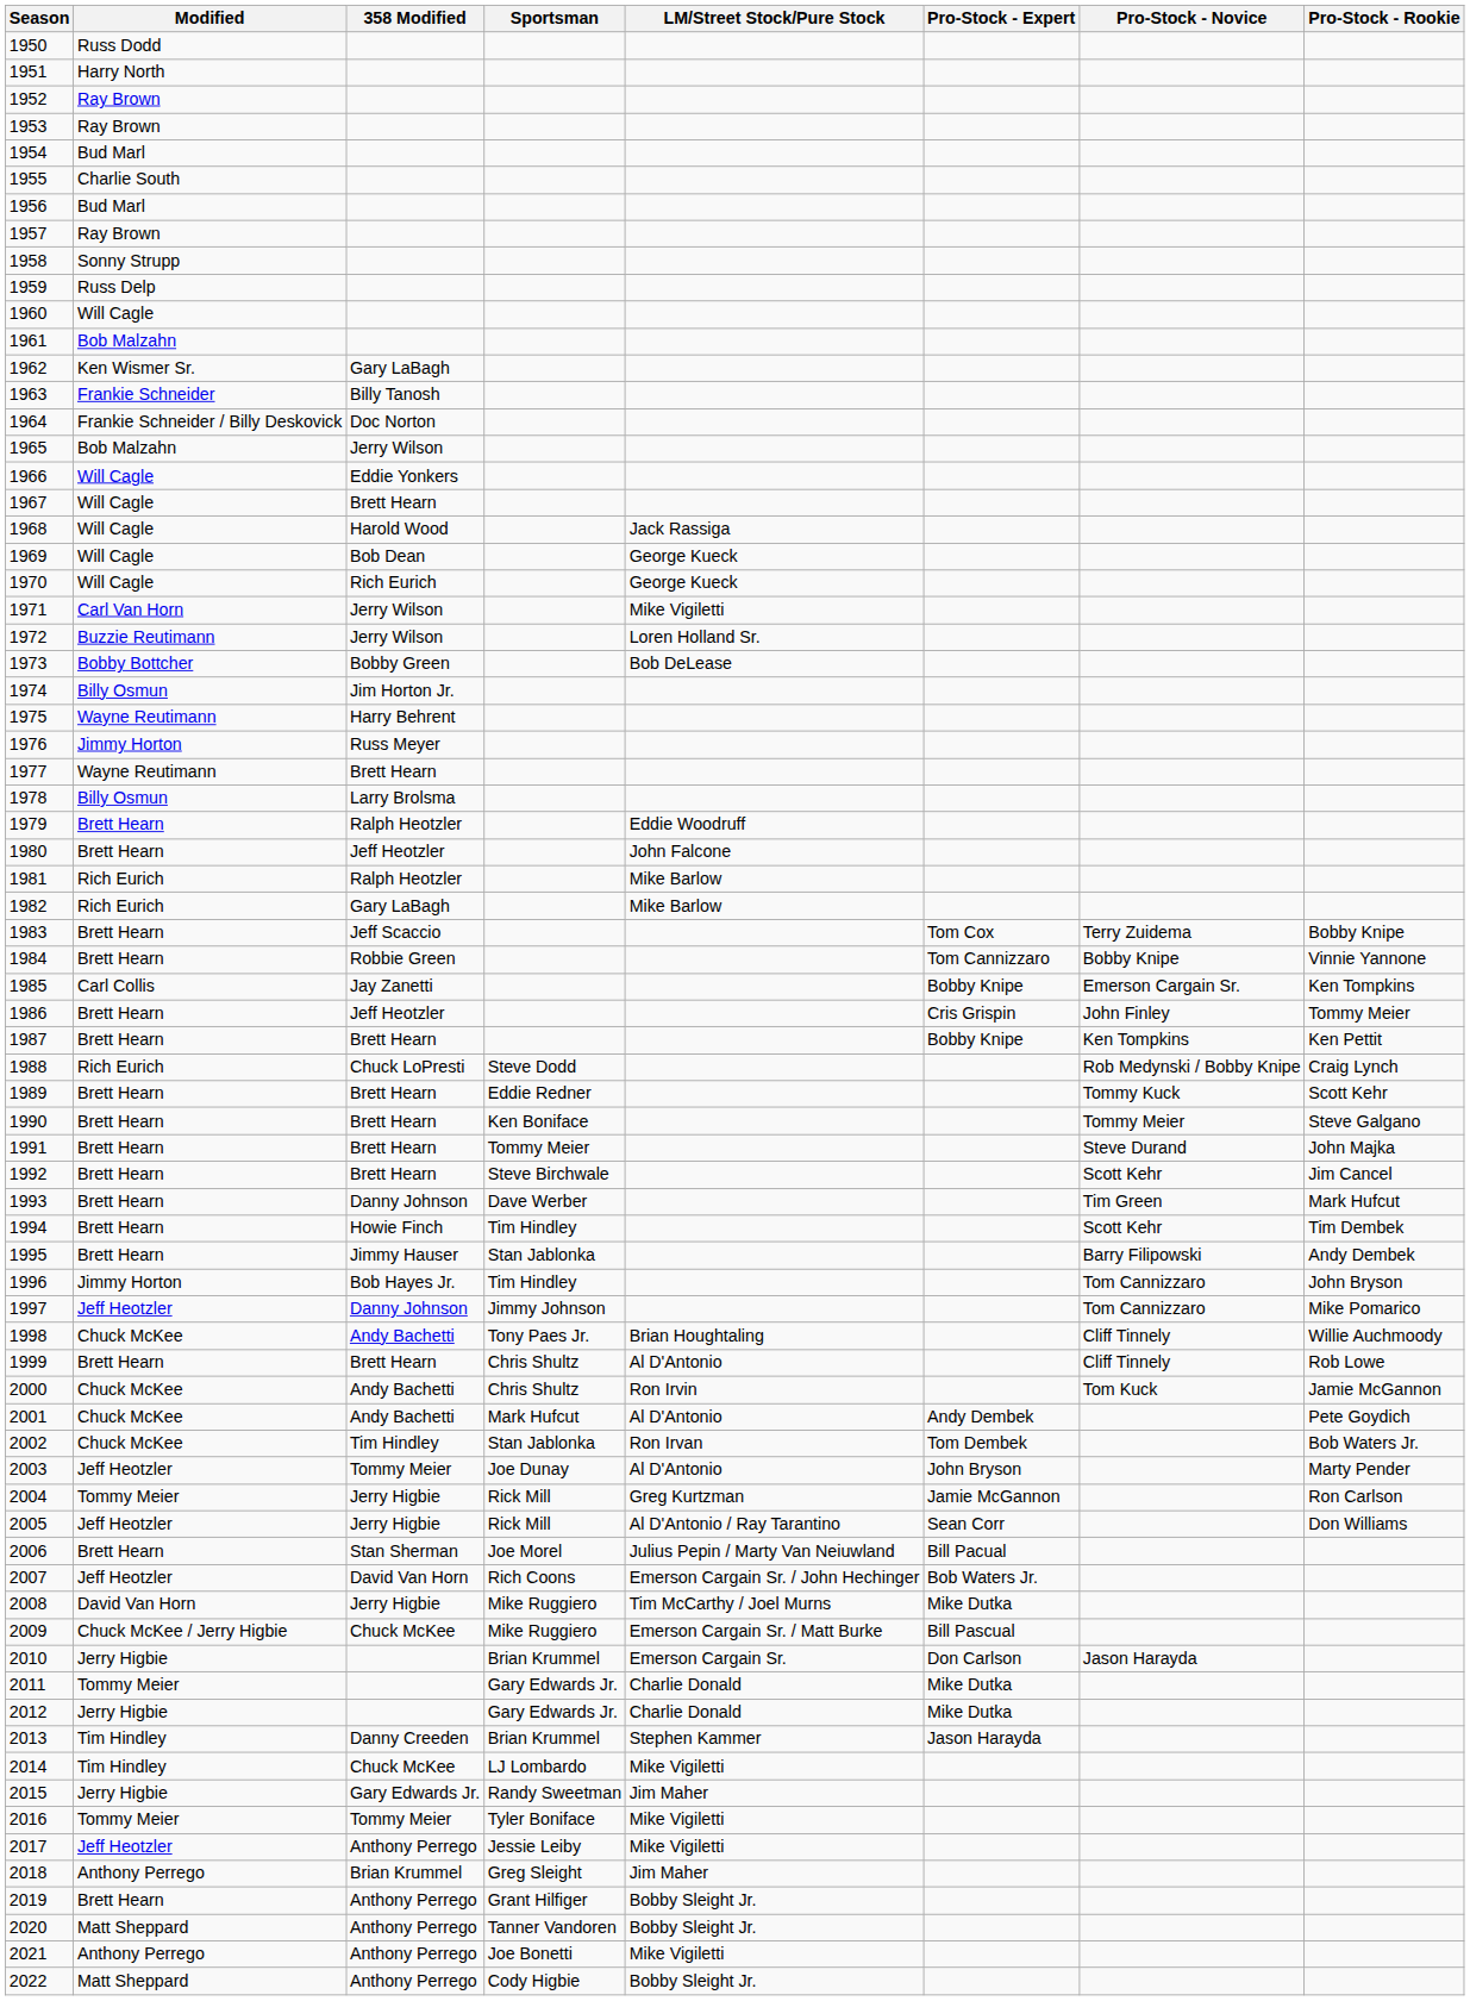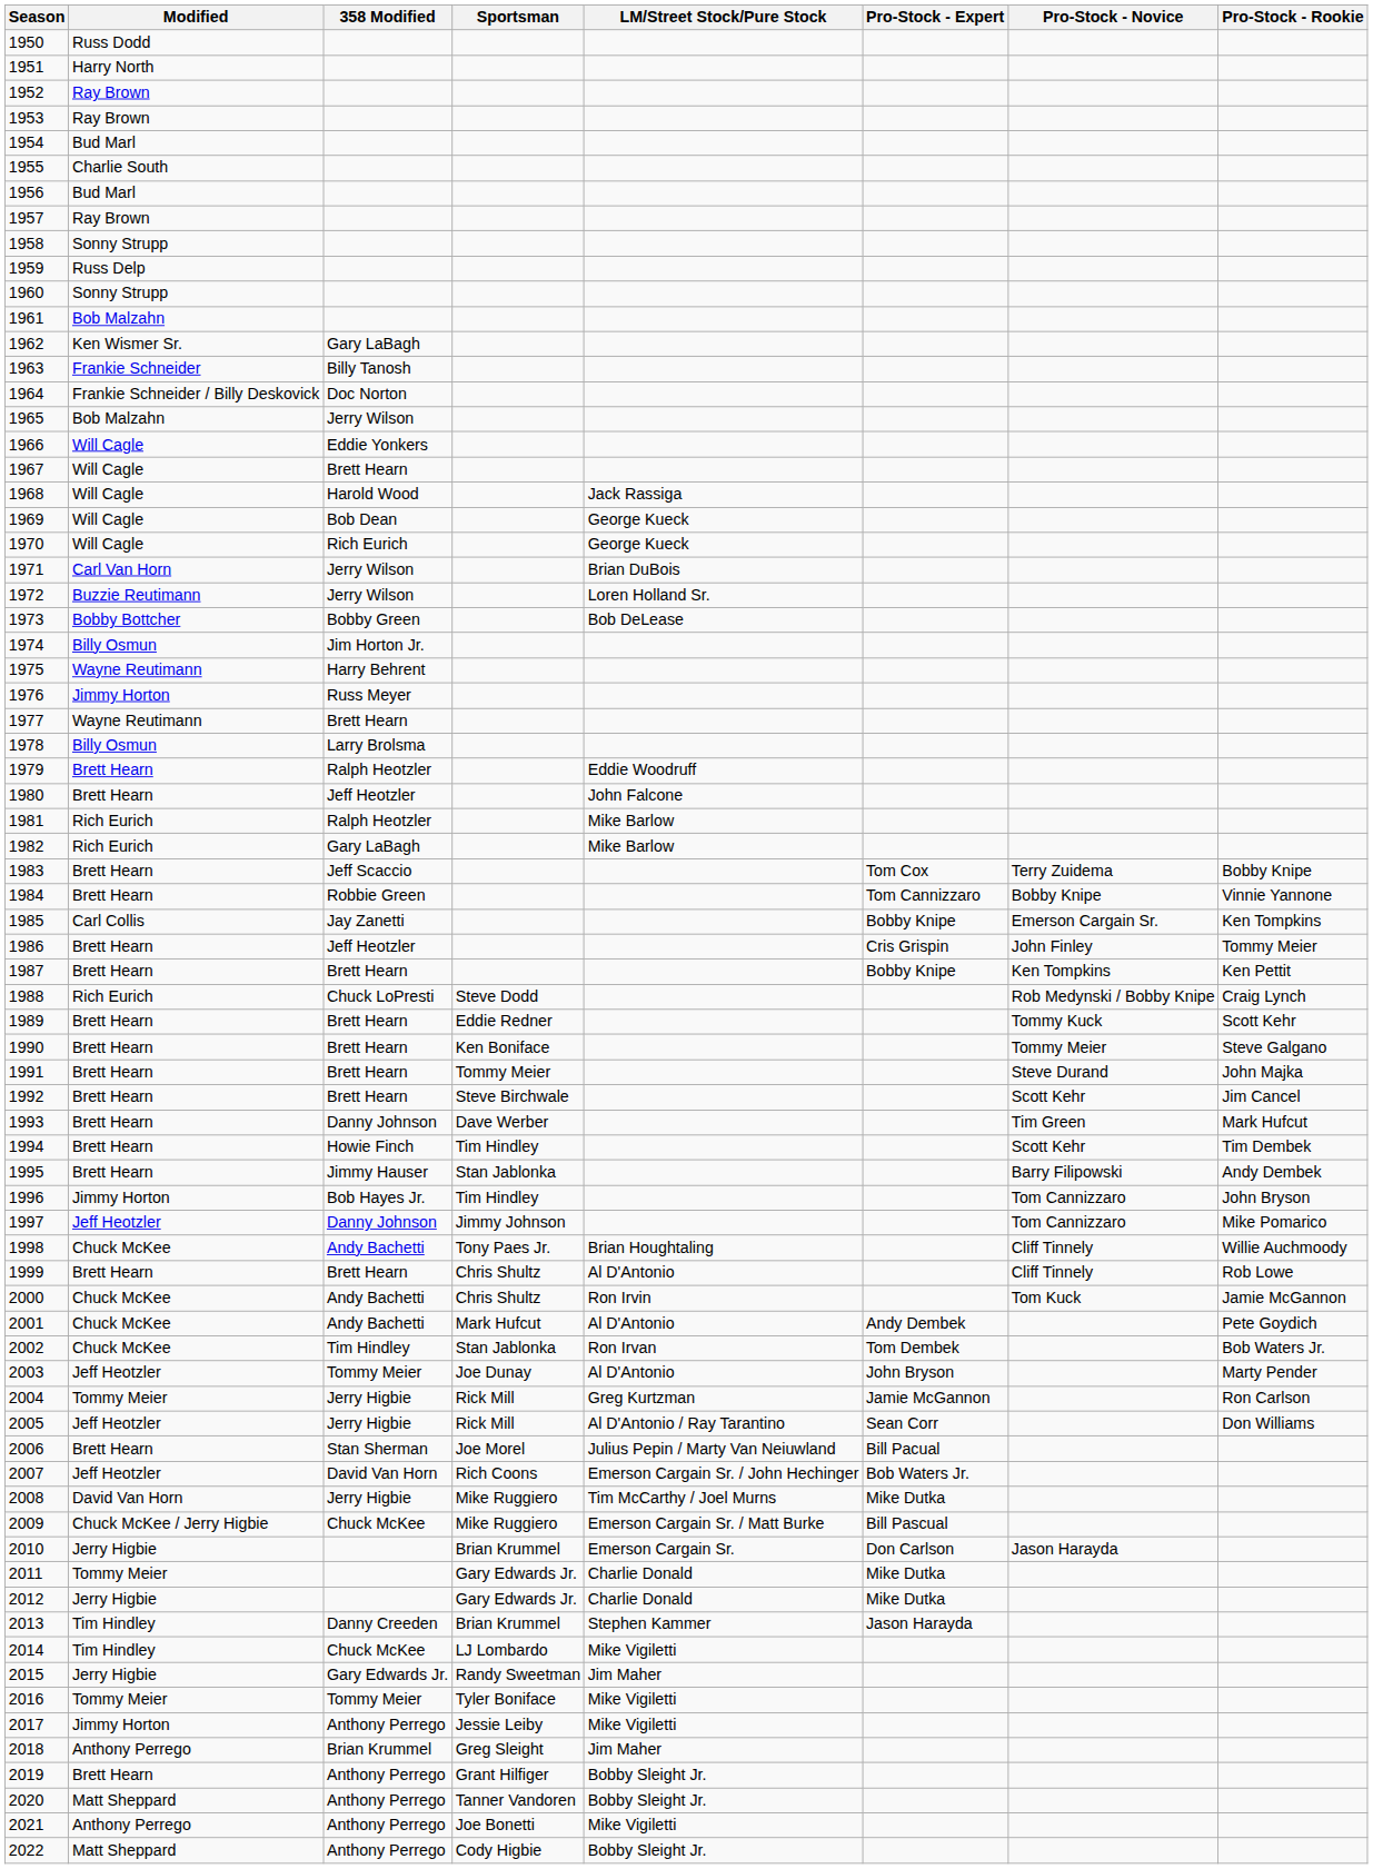 <table class="wikitable">
 <tr>
 <th>Season</th>
 <th>Modified</th>
 <th>358 Modified</th>
 <th>Sportsman</th>
 <th>LM/Street Stock/Pure Stock</th>
 <th>Pro-Stock - Expert</th>
 <th>Pro-Stock - Novice</th>
 <th>Pro-Stock - Rookie</th>
 </tr>
 <tr>
 <td>1950</td>
 <td>Russ Dodd</td>
 <td></td>
 <td></td>
 <td></td>
 <td></td>
 <td></td>
 <td></td>
 </tr>
 <tr>
 <td>1951</td>
 <td>Harry North</td>
 <td></td>
 <td></td>
 <td></td>
 <td></td>
 <td></td>
 <td></td>
 </tr>
 <tr>
 <td>1952</td>
 <td><a href='#'>Ray Brown</a></td>
 <td></td>
 <td></td>
 <td></td>
 <td></td>
 <td></td>
 <td></td>
 </tr>
 <tr>
 <td>1953</td>
 <td>Ray Brown</td>
 <td></td>
 <td></td>
 <td></td>
 <td></td>
 <td></td>
 <td></td>
 </tr>
 <tr>
 <td>1954</td>
 <td>Bud Marl</td>
 <td></td>
 <td></td>
 <td></td>
 <td></td>
 <td></td>
 <td></td>
 </tr>
 <tr>
 <td>1955</td>
 <td>Charlie South</td>
 <td></td>
 <td></td>
 <td></td>
 <td></td>
 <td></td>
 <td></td>
 </tr>
 <tr>
 <td>1956</td>
 <td>Bud Marl</td>
 <td></td>
 <td></td>
 <td></td>
 <td></td>
 <td></td>
 <td></td>
 </tr>
 <tr>
 <td>1957</td>
 <td>Ray Brown</td>
 <td></td>
 <td></td>
 <td></td>
 <td></td>
 <td></td>
 <td></td>
 </tr>
 <tr>
 <td>1958</td>
 <td>Sonny Strupp</td>
 <td></td>
 <td></td>
 <td></td>
 <td></td>
 <td></td>
 <td></td>
 </tr>
 <tr>
 <td>1959</td>
 <td>Russ Delp</td>
 <td></td>
 <td></td>
 <td></td>
 <td></td>
 <td></td>
 <td></td>
 </tr>
 <tr>
 <td>1960</td>
-<td>Will Cagle</td>
+<td>Sonny Strupp</td>
 <td></td>
 <td></td>
 <td></td>
 <td></td>
 <td></td>
 <td></td>
 </tr>
 <tr>
 <td>1961</td>
 <td><a href='#'>Bob Malzahn</a></td>
 <td></td>
 <td></td>
 <td></td>
 <td></td>
 <td></td>
 <td></td>
 </tr>
 <tr>
 <td>1962</td>
 <td>Ken Wismer Sr.</td>
 <td>Gary LaBagh</td>
 <td></td>
 <td></td>
 <td></td>
 <td></td>
 <td></td>
 </tr>
 <tr>
 <td>1963</td>
 <td><a href='#'>Frankie Schneider</a></td>
 <td>Billy Tanosh</td>
 <td></td>
 <td></td>
 <td></td>
 <td></td>
 <td></td>
 </tr>
 <tr>
 <td>1964</td>
 <td>Frankie Schneider / Billy Deskovick</td>
 <td>Doc Norton</td>
 <td></td>
 <td></td>
 <td></td>
 <td></td>
 <td></td>
 </tr>
 <tr>
 <td>1965</td>
 <td>Bob Malzahn</td>
 <td>Jerry Wilson</td>
 <td></td>
 <td></td>
 <td></td>
 <td></td>
 <td></td>
 </tr>
 <tr>
 <td>1966</td>
 <td><a href='#'>Will Cagle</a></td>
 <td>Eddie Yonkers</td>
 <td></td>
 <td></td>
 <td></td>
 <td></td>
 <td></td>
 </tr>
 <tr>
 <td>1967</td>
 <td>Will Cagle</td>
 <td>Brett Hearn</td>
 <td></td>
 <td></td>
 <td></td>
 <td></td>
 <td></td>
 </tr>
 <tr>
 <td>1968</td>
 <td>Will Cagle</td>
 <td>Harold Wood</td>
 <td></td>
 <td>Jack Rassiga</td>
 <td></td>
 <td></td>
 <td></td>
 </tr>
 <tr>
 <td>1969</td>
 <td>Will Cagle</td>
 <td>Bob Dean</td>
 <td></td>
 <td>George Kueck</td>
 <td></td>
 <td></td>
 <td></td>
 </tr>
 <tr>
 <td>1970</td>
 <td>Will Cagle</td>
 <td>Rich Eurich</td>
 <td></td>
 <td>George Kueck</td>
 <td></td>
 <td></td>
 <td></td>
 </tr>
 <tr>
 <td>1971</td>
 <td><a href='#'>Carl Van Horn</a></td>
 <td>Jerry Wilson</td>
 <td></td>
-<td>Mike Vigiletti</td>
+<td>Brian DuBois</td>
 <td></td>
 <td></td>
 <td></td>
 </tr>
 <tr>
 <td>1972</td>
 <td><a href='#'>Buzzie Reutimann</a></td>
 <td>Jerry Wilson</td>
 <td></td>
 <td>Loren Holland Sr.</td>
 <td></td>
 <td></td>
 <td></td>
 </tr>
 <tr>
 <td>1973</td>
 <td><a href='#'>Bobby Bottcher</a></td>
 <td>Bobby Green</td>
 <td></td>
 <td>Bob DeLease</td>
 <td></td>
 <td></td>
 <td></td>
 </tr>
 <tr>
 <td>1974</td>
 <td><a href='#'>Billy Osmun</a></td>
 <td>Jim Horton Jr.</td>
 <td></td>
 <td></td>
 <td></td>
 <td></td>
 <td></td>
 </tr>
 <tr>
 <td>1975</td>
 <td><a href='#'>Wayne Reutimann</a></td>
 <td>Harry Behrent</td>
 <td></td>
 <td></td>
 <td></td>
 <td></td>
 <td></td>
 </tr>
 <tr>
 <td>1976</td>
 <td><a href='#'>Jimmy Horton</a></td>
 <td>Russ Meyer</td>
 <td></td>
 <td></td>
 <td></td>
 <td></td>
 <td></td>
 </tr>
 <tr>
 <td>1977</td>
 <td>Wayne Reutimann</td>
 <td>Brett Hearn</td>
 <td></td>
 <td></td>
 <td></td>
 <td></td>
 <td></td>
 </tr>
 <tr>
 <td>1978</td>
 <td><a href='#'>Billy Osmun</a></td>
 <td>Larry Brolsma</td>
 <td></td>
 <td></td>
 <td></td>
 <td></td>
 <td></td>
 </tr>
 <tr>
 <td>1979</td>
 <td><a href='#'>Brett Hearn</a></td>
 <td>Ralph Heotzler</td>
 <td></td>
 <td>Eddie Woodruff</td>
 <td></td>
 <td></td>
 <td></td>
 </tr>
 <tr>
 <td>1980</td>
 <td>Brett Hearn</td>
 <td>Jeff Heotzler</td>
 <td></td>
 <td>John Falcone</td>
 <td></td>
 <td></td>
 <td></td>
 </tr>
 <tr>
 <td>1981</td>
 <td>Rich Eurich</td>
 <td>Ralph Heotzler</td>
 <td></td>
 <td>Mike Barlow</td>
 <td></td>
 <td></td>
 <td></td>
 </tr>
 <tr>
 <td>1982</td>
 <td>Rich Eurich</td>
 <td>Gary LaBagh</td>
 <td></td>
 <td>Mike Barlow</td>
 <td></td>
 <td></td>
 <td></td>
 </tr>
 <tr>
 <td>1983</td>
 <td>Brett Hearn</td>
 <td>Jeff Scaccio</td>
 <td></td>
 <td></td>
 <td>Tom Cox</td>
 <td>Terry Zuidema</td>
 <td>Bobby Knipe</td>
 </tr>
 <tr>
 <td>1984</td>
 <td>Brett Hearn</td>
 <td>Robbie Green</td>
 <td></td>
 <td></td>
 <td>Tom Cannizzaro</td>
 <td>Bobby Knipe</td>
 <td>Vinnie Yannone</td>
 </tr>
 <tr>
 <td>1985</td>
 <td>Carl Collis</td>
 <td>Jay Zanetti</td>
 <td></td>
 <td></td>
 <td>Bobby Knipe</td>
 <td>Emerson Cargain Sr.</td>
 <td>Ken Tompkins</td>
 </tr>
 <tr>
 <td>1986</td>
 <td>Brett Hearn</td>
 <td>Jeff Heotzler</td>
 <td></td>
 <td></td>
 <td>Cris Grispin</td>
 <td>John Finley</td>
 <td>Tommy Meier</td>
 </tr>
 <tr>
 <td>1987</td>
 <td>Brett Hearn</td>
 <td>Brett Hearn</td>
 <td></td>
 <td></td>
 <td>Bobby Knipe</td>
 <td>Ken Tompkins</td>
 <td>Ken Pettit</td>
 </tr>
 <tr>
 <td>1988</td>
 <td>Rich Eurich</td>
 <td>Chuck LoPresti</td>
 <td>Steve Dodd</td>
 <td></td>
 <td></td>
 <td>Rob Medynski / Bobby Knipe</td>
 <td>Craig Lynch</td>
 </tr>
 <tr>
 <td>1989</td>
 <td>Brett Hearn</td>
 <td>Brett Hearn</td>
 <td>Eddie Redner</td>
 <td></td>
 <td></td>
 <td>Tommy Kuck</td>
 <td>Scott Kehr</td>
 </tr>
 <tr>
 <td>1990</td>
 <td>Brett Hearn</td>
 <td>Brett Hearn</td>
 <td>Ken Boniface</td>
 <td></td>
 <td></td>
 <td>Tommy Meier</td>
 <td>Steve Galgano</td>
 </tr>
 <tr>
 <td>1991</td>
 <td>Brett Hearn</td>
 <td>Brett Hearn</td>
 <td>Tommy Meier</td>
 <td></td>
 <td></td>
 <td>Steve Durand</td>
 <td>John Majka</td>
 </tr>
 <tr>
 <td>1992</td>
 <td>Brett Hearn</td>
 <td>Brett Hearn</td>
 <td>Steve Birchwale</td>
 <td></td>
 <td></td>
 <td>Scott Kehr</td>
 <td>Jim Cancel</td>
 </tr>
 <tr>
 <td>1993</td>
 <td>Brett Hearn</td>
 <td>Danny Johnson</td>
 <td>Dave Werber</td>
 <td></td>
 <td></td>
 <td>Tim Green</td>
 <td>Mark Hufcut</td>
 </tr>
 <tr>
 <td>1994</td>
 <td>Brett Hearn</td>
 <td>Howie Finch</td>
 <td>Tim Hindley</td>
 <td></td>
 <td></td>
 <td>Scott Kehr</td>
 <td>Tim Dembek</td>
 </tr>
 <tr>
 <td>1995</td>
 <td>Brett Hearn</td>
 <td>Jimmy Hauser</td>
 <td>Stan Jablonka</td>
 <td></td>
 <td></td>
 <td>Barry Filipowski</td>
 <td>Andy Dembek</td>
 </tr>
 <tr>
 <td>1996</td>
 <td>Jimmy Horton</td>
 <td>Bob Hayes Jr.</td>
 <td>Tim Hindley</td>
 <td></td>
 <td></td>
 <td>Tom Cannizzaro</td>
 <td>John Bryson</td>
 </tr>
 <tr>
 <td>1997</td>
 <td><a href='#'>Jeff Heotzler</a></td>
 <td><a href='#'>Danny Johnson</a></td>
 <td>Jimmy Johnson</td>
 <td></td>
 <td></td>
 <td>Tom Cannizzaro</td>
 <td>Mike Pomarico</td>
 </tr>
 <tr>
 <td>1998</td>
 <td>Chuck McKee</td>
 <td><a href='#'>Andy Bachetti</a></td>
 <td>Tony Paes Jr.</td>
 <td>Brian Houghtaling</td>
 <td></td>
 <td>Cliff Tinnely</td>
 <td>Willie Auchmoody</td>
 </tr>
 <tr>
 <td>1999</td>
 <td>Brett Hearn</td>
 <td>Brett Hearn</td>
 <td>Chris Shultz</td>
 <td>Al D'Antonio</td>
 <td></td>
 <td>Cliff Tinnely</td>
 <td>Rob Lowe</td>
 </tr>
 <tr>
 <td>2000</td>
 <td>Chuck McKee</td>
 <td>Andy Bachetti</td>
 <td>Chris Shultz</td>
 <td>Ron Irvin</td>
 <td></td>
 <td>Tom Kuck</td>
 <td>Jamie McGannon</td>
 </tr>
 <tr>
 <td>2001</td>
 <td>Chuck McKee</td>
 <td>Andy Bachetti</td>
 <td>Mark Hufcut</td>
 <td>Al D'Antonio</td>
 <td>Andy Dembek</td>
 <td></td>
 <td>Pete Goydich</td>
 </tr>
 <tr>
 <td>2002</td>
 <td>Chuck McKee</td>
 <td>Tim Hindley</td>
 <td>Stan Jablonka</td>
 <td>Ron Irvan</td>
 <td>Tom Dembek</td>
 <td></td>
 <td>Bob Waters Jr.</td>
 </tr>
 <tr>
 <td>2003</td>
 <td>Jeff Heotzler</td>
 <td>Tommy Meier</td>
 <td>Joe Dunay</td>
 <td>Al D'Antonio</td>
 <td>John Bryson</td>
 <td></td>
 <td>Marty Pender</td>
 </tr>
 <tr>
 <td>2004</td>
 <td>Tommy Meier</td>
 <td>Jerry Higbie</td>
 <td>Rick Mill</td>
 <td>Greg Kurtzman</td>
 <td>Jamie McGannon</td>
 <td></td>
 <td>Ron Carlson</td>
 </tr>
 <tr>
 <td>2005</td>
 <td>Jeff Heotzler</td>
 <td>Jerry Higbie</td>
 <td>Rick Mill</td>
 <td>Al D'Antonio / Ray Tarantino</td>
 <td>Sean Corr</td>
 <td></td>
 <td>Don Williams</td>
 </tr>
 <tr>
 <td>2006</td>
 <td>Brett Hearn</td>
 <td>Stan Sherman</td>
 <td>Joe Morel</td>
 <td>Julius Pepin / Marty Van Neiuwland</td>
 <td>Bill Pacual</td>
 <td></td>
 <td></td>
 </tr>
 <tr>
 <td>2007</td>
 <td>Jeff Heotzler</td>
 <td>David Van Horn</td>
 <td>Rich Coons</td>
 <td>Emerson Cargain Sr. / John Hechinger</td>
 <td>Bob Waters Jr.</td>
 <td></td>
 <td></td>
 </tr>
 <tr>
 <td>2008</td>
 <td>David Van Horn</td>
 <td>Jerry Higbie</td>
 <td>Mike Ruggiero</td>
 <td>Tim McCarthy / Joel Murns</td>
 <td>Mike Dutka</td>
 <td></td>
 <td></td>
 </tr>
 <tr>
 <td>2009</td>
 <td>Chuck McKee / Jerry Higbie</td>
 <td>Chuck McKee</td>
 <td>Mike Ruggiero</td>
 <td>Emerson Cargain Sr. / Matt Burke</td>
 <td>Bill Pascual</td>
 <td></td>
 <td></td>
 </tr>
 <tr>
 <td>2010</td>
 <td>Jerry Higbie</td>
 <td></td>
 <td>Brian Krummel</td>
 <td>Emerson Cargain Sr.</td>
 <td>Don Carlson</td>
 <td>Jason Harayda</td>
 <td></td>
 </tr>
 <tr>
 <td>2011</td>
 <td>Tommy Meier</td>
 <td></td>
 <td>Gary Edwards Jr.</td>
 <td>Charlie Donald</td>
 <td>Mike Dutka</td>
 <td></td>
 <td></td>
 </tr>
 <tr>
 <td>2012</td>
 <td>Jerry Higbie</td>
 <td></td>
 <td>Gary Edwards Jr.</td>
 <td>Charlie Donald</td>
 <td>Mike Dutka</td>
 <td></td>
 <td></td>
 </tr>
 <tr>
 <td>2013</td>
 <td>Tim Hindley</td>
 <td>Danny Creeden</td>
 <td>Brian Krummel</td>
 <td>Stephen Kammer</td>
 <td>Jason Harayda</td>
 <td></td>
 <td></td>
 </tr>
 <tr>
 <td>2014</td>
 <td>Tim Hindley</td>
 <td>Chuck McKee</td>
 <td>LJ Lombardo</td>
 <td>Mike Vigiletti</td>
 <td></td>
 <td></td>
 <td></td>
 </tr>
 <tr>
 <td>2015</td>
 <td>Jerry Higbie</td>
 <td>Gary Edwards Jr.</td>
 <td>Randy Sweetman</td>
 <td>Jim Maher</td>
 <td></td>
 <td></td>
 <td></td>
 </tr>
 <tr>
 <td>2016</td>
 <td>Tommy Meier</td>
 <td>Tommy Meier</td>
 <td>Tyler Boniface</td>
 <td>Mike Vigiletti</td>
 <td></td>
 <td></td>
 <td></td>
 </tr>
 <tr>
 <td>2017</td>
-<td><a href='#'>Jeff Heotzler</a></td>
+<td>Jimmy Horton</td>
 <td>Anthony Perrego</td>
 <td>Jessie Leiby</td>
 <td>Mike Vigiletti</td>
 <td></td>
 <td></td>
 <td></td>
 </tr>
 <tr>
 <td>2018</td>
 <td>Anthony Perrego</td>
 <td>Brian Krummel</td>
 <td>Greg Sleight</td>
 <td>Jim Maher</td>
 <td></td>
 <td></td>
 <td></td>
 </tr>
 <tr>
 <td>2019</td>
 <td>Brett Hearn</td>
 <td>Anthony Perrego</td>
 <td>Grant Hilfiger</td>
 <td>Bobby Sleight Jr.</td>
 <td></td>
 <td></td>
 <td></td>
 </tr>
 <tr>
 <td>2020</td>
 <td>Matt Sheppard</td>
 <td>Anthony Perrego</td>
 <td>Tanner Vandoren</td>
 <td>Bobby Sleight Jr.</td>
 <td></td>
 <td></td>
 <td></td>
 </tr>
 <tr>
 <td>2021</td>
 <td>Anthony Perrego</td>
 <td>Anthony Perrego</td>
 <td>Joe Bonetti</td>
 <td>Mike Vigiletti</td>
 <td></td>
 <td></td>
 <td></td>
 </tr>
 <tr>
 <td>2022</td>
 <td>Matt Sheppard</td>
 <td>Anthony Perrego</td>
 <td>Cody Higbie</td>
 <td>Bobby Sleight Jr.</td>
 <td></td>
 <td></td>
 <td></td>
 </tr>
 </table>
